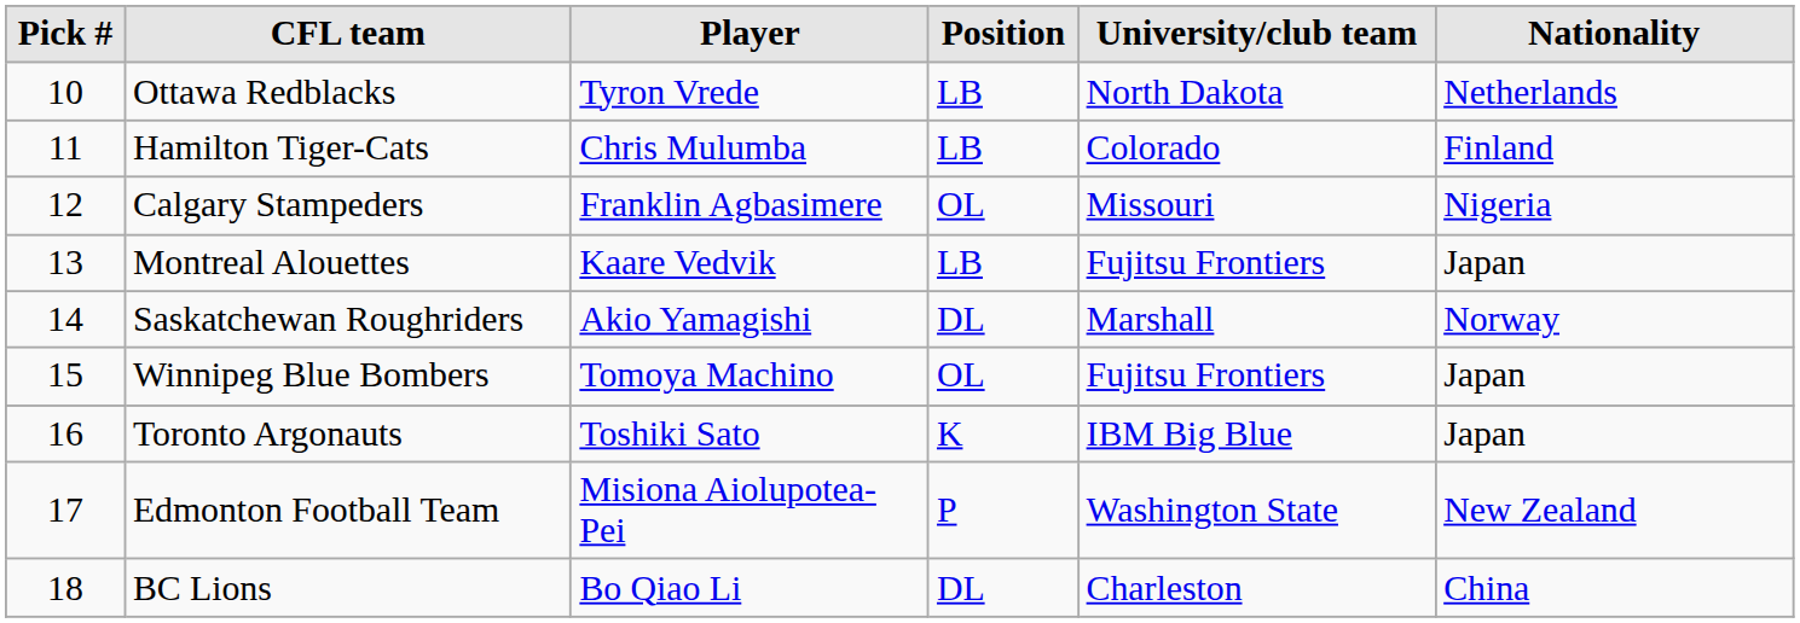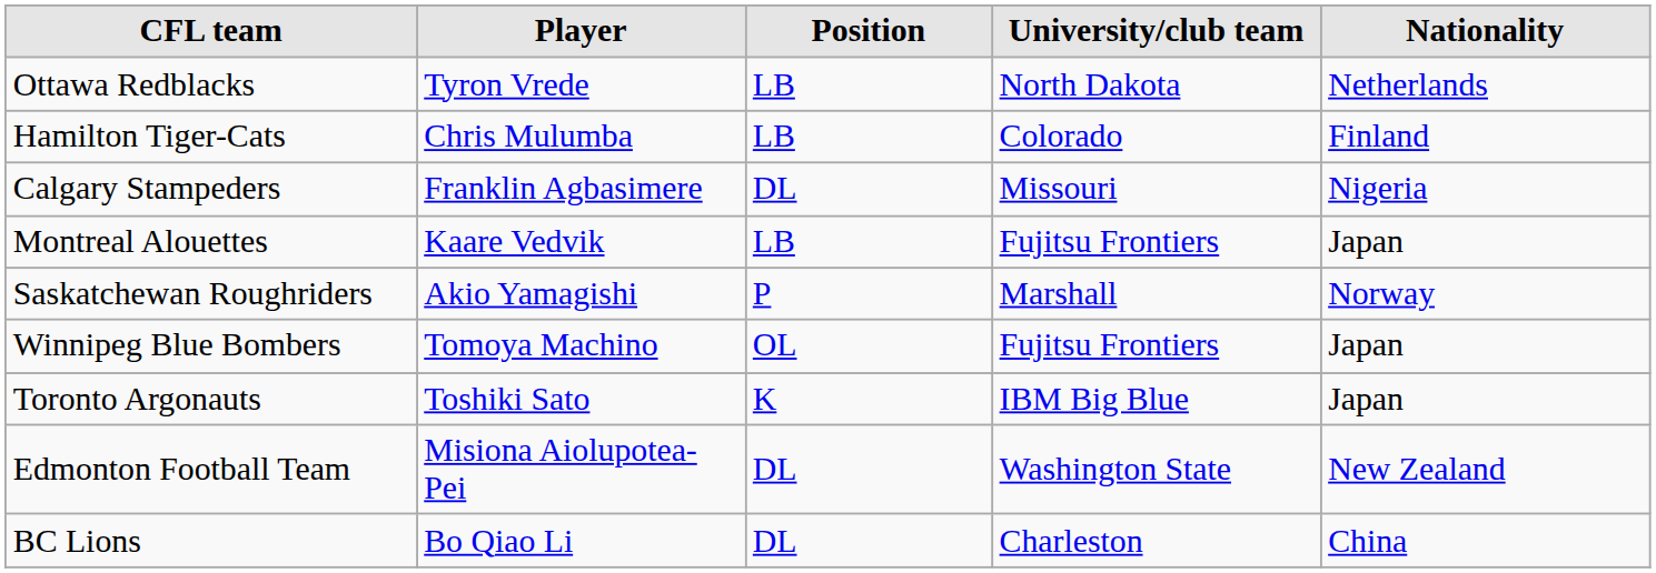 <table class="wikitable" style="width: 90%">
 <tr>
-<th style="background:#E5E5E5;">Pick #</th>
 <th width=25% style="background:#E5E5E5;">CFL team</th>
 <th width=20% style="background:#E5E5E5;">Player</th>
 <th style="background:#E5E5E5;">Position</th>
 <th width=20% style="background:#E5E5E5;">University/club team</th>
 <th width=20% style="background:#E5E5E5;">Nationality</th>
 </tr>
 <tr>
-<td align=center>10</td>
 <td>Ottawa Redblacks</td>
 <td><a href='#'>Tyron Vrede</a></td>
 <td><a href='#'>LB</a></td>
 <td><a href='#'>North Dakota</a></td>
 <td> <a href='#'>Netherlands</a></td>
 </tr>
 <tr>
-<td align=center>11</td>
 <td>Hamilton Tiger-Cats</td>
 <td><a href='#'>Chris Mulumba</a></td>
 <td><a href='#'>LB</a></td>
 <td><a href='#'>Colorado</a></td>
 <td> <a href='#'>Finland</a></td>
 </tr>
 <tr>
-<td align=center>12</td>
 <td>Calgary Stampeders</td>
 <td><a href='#'>Franklin Agbasimere</a></td>
-<td><a href='#'>OL</a></td>
+<td><a href='#'>DL</a></td>
 <td><a href='#'>Missouri</a></td>
 <td> <a href='#'>Nigeria</a></td>
 </tr>
 <tr>
-<td align=center>13</td>
 <td>Montreal Alouettes</td>
 <td><a href='#'>Kaare Vedvik</a></td>
 <td><a href='#'>LB</a></td>
 <td><a href='#'>Fujitsu Frontiers</a></td>
 <td> Japan</td>
 </tr>
 <tr>
-<td align=center>14</td>
 <td>Saskatchewan Roughriders</td>
 <td><a href='#'>Akio Yamagishi</a></td>
-<td><a href='#'>DL</a></td>
+<td><a href='#'>P</a></td>
 <td><a href='#'>Marshall</a></td>
 <td> <a href='#'>Norway</a></td>
 </tr>
 <tr>
-<td align=center>15</td>
 <td>Winnipeg Blue Bombers</td>
 <td><a href='#'>Tomoya Machino</a></td>
 <td><a href='#'>OL</a></td>
 <td><a href='#'>Fujitsu Frontiers</a></td>
 <td> Japan</td>
 </tr>
 <tr>
-<td align=center>16</td>
 <td>Toronto Argonauts</td>
 <td><a href='#'>Toshiki Sato</a></td>
 <td><a href='#'>K</a></td>
 <td><a href='#'>IBM Big Blue</a></td>
 <td> Japan</td>
 </tr>
 <tr>
-<td align=center>17</td>
 <td>Edmonton Football Team</td>
 <td><a href='#'>Misiona Aiolupotea-Pei</a></td>
-<td><a href='#'>P</a></td>
+<td><a href='#'>DL</a></td>
 <td><a href='#'>Washington State</a></td>
 <td> <a href='#'>New Zealand</a></td>
 </tr>
 <tr>
-<td align=center>18</td>
 <td>BC Lions</td>
 <td><a href='#'>Bo Qiao Li</a></td>
 <td><a href='#'>DL</a></td>
 <td><a href='#'>Charleston</a></td>
 <td> <a href='#'>China</a></td>
 </tr>
 </table>
